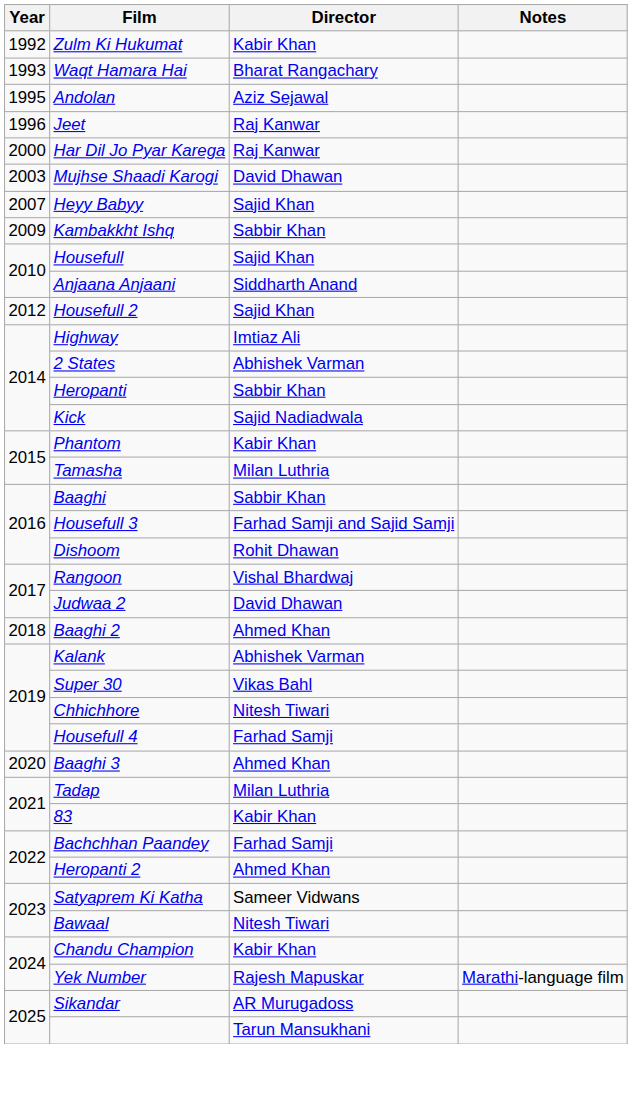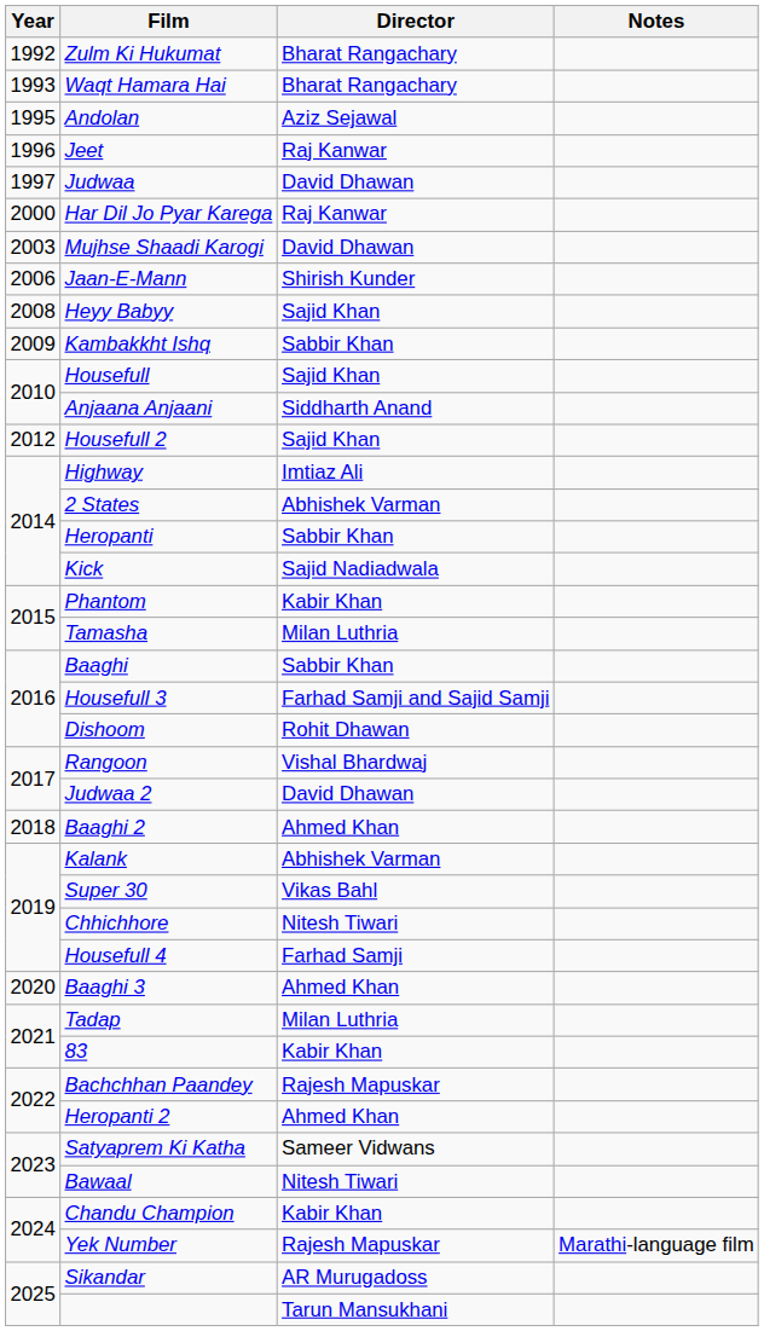 <table class="wikitable sortable">
 <tr style="text-align:center;">
 <th>Year</th>
 <th>Film</th>
 <th>Director</th>
 <th>Notes</th>
 </tr>
 <tr>
 <td>1992</td>
 <td><em><a href='#'>Zulm Ki Hukumat</a></em></td>
-<td><a href='#'>Kabir Khan</a></td>
+<td><a href='#'>Bharat Rangachary</a></td>
 <td></td>
 </tr>
 <tr>
 <td>1993</td>
 <td><em><a href='#'>Waqt Hamara Hai</a></em></td>
 <td><a href='#'>Bharat Rangachary</a></td>
 <td></td>
 </tr>
 <tr>
 <td>1995</td>
 <td><em><a href='#'>Andolan</a></em></td>
 <td><a href='#'>Aziz Sejawal</a></td>
 <td></td>
 </tr>
 <tr>
 <td>1996</td>
 <td><em><a href='#'>Jeet</a></em></td>
 <td><a href='#'>Raj Kanwar</a></td>
 <td></td>
 </tr>
 <tr>
+<td>1997</td>
+<td><em><a href='#'>Judwaa</a></em></td>
+<td><a href='#'>David Dhawan</a></td>
+<td></td>
+</tr>
+<tr>
 <td>2000</td>
 <td><em><a href='#'>Har Dil Jo Pyar Karega</a></em></td>
 <td><a href='#'>Raj Kanwar</a></td>
 <td></td>
 </tr>
 <tr>
 <td>2003</td>
 <td><em><a href='#'>Mujhse Shaadi Karogi</a></em></td>
 <td><a href='#'>David Dhawan</a></td>
 <td></td>
 </tr>
 <tr>
-<td>2007</td>
+<td>2006</td>
+<td><em><a href='#'>Jaan-E-Mann</a></em></td>
+<td><a href='#'>Shirish Kunder</a></td>
+<td></td>
+</tr>
+<tr>
+<td>2008</td>
 <td><em><a href='#'>Heyy Babyy</a></em></td>
 <td><a href='#'>Sajid Khan</a></td>
 <td></td>
 </tr>
 <tr>
 <td>2009</td>
 <td><em><a href='#'>Kambakkht Ishq</a></em></td>
 <td><a href='#'>Sabbir Khan</a></td>
 <td></td>
 </tr>
 <tr>
 <td rowspan="2">2010</td>
 <td><em><a href='#'>Housefull</a></em></td>
 <td><a href='#'>Sajid Khan</a></td>
 <td></td>
 </tr>
 <tr>
 <td><em><a href='#'>Anjaana Anjaani</a></em></td>
 <td><a href='#'>Siddharth Anand</a></td>
 <td></td>
 </tr>
 <tr>
 <td>2012</td>
 <td><em><a href='#'>Housefull 2</a></em></td>
 <td><a href='#'>Sajid Khan</a></td>
 <td></td>
 </tr>
 <tr>
 <td rowspan="4">2014</td>
 <td><em><a href='#'>Highway</a></em></td>
 <td><a href='#'>Imtiaz Ali</a></td>
 <td></td>
 </tr>
 <tr>
 <td><em><a href='#'>2 States</a></em></td>
 <td><a href='#'>Abhishek Varman</a></td>
 <td></td>
 </tr>
 <tr>
 <td><em><a href='#'>Heropanti</a></em></td>
 <td><a href='#'>Sabbir Khan</a></td>
 <td></td>
 </tr>
 <tr>
 <td><em><a href='#'>Kick</a></em></td>
 <td><a href='#'>Sajid Nadiadwala</a></td>
 <td></td>
 </tr>
 <tr>
 <td rowspan="2">2015</td>
 <td><em><a href='#'>Phantom</a></em></td>
 <td><a href='#'>Kabir Khan</a></td>
 <td></td>
 </tr>
 <tr>
 <td><em><a href='#'>Tamasha</a></em></td>
 <td><a href='#'>Milan Luthria</a></td>
 <td></td>
 </tr>
 <tr>
 <td rowspan="3">2016</td>
 <td><em><a href='#'>Baaghi</a></em></td>
 <td><a href='#'>Sabbir Khan</a></td>
 <td></td>
 </tr>
 <tr>
 <td><em><a href='#'>Housefull 3</a></em></td>
 <td><a href='#'>Farhad Samji and Sajid Samji</a></td>
 <td></td>
 </tr>
 <tr>
 <td><em><a href='#'>Dishoom</a></em></td>
 <td><a href='#'>Rohit Dhawan</a></td>
 <td></td>
 </tr>
 <tr>
 <td rowspan="2">2017</td>
 <td><em><a href='#'>Rangoon</a></em></td>
 <td><a href='#'>Vishal Bhardwaj</a></td>
 <td></td>
 </tr>
 <tr>
 <td><em><a href='#'>Judwaa 2</a></em></td>
 <td><a href='#'>David Dhawan</a></td>
 <td></td>
 </tr>
 <tr>
 <td>2018</td>
 <td><em><a href='#'>Baaghi 2</a></em></td>
 <td><a href='#'>Ahmed Khan</a></td>
 <td></td>
 </tr>
 <tr>
 <td rowspan="4">2019</td>
 <td><em><a href='#'>Kalank</a></em></td>
 <td><a href='#'>Abhishek Varman</a></td>
 <td></td>
 </tr>
 <tr>
 <td><em><a href='#'>Super 30</a></em></td>
 <td><a href='#'>Vikas Bahl</a></td>
 <td></td>
 </tr>
 <tr>
 <td><em><a href='#'>Chhichhore</a></em></td>
 <td><a href='#'>Nitesh Tiwari</a></td>
 <td></td>
 </tr>
 <tr>
 <td><em><a href='#'>Housefull 4</a></em></td>
 <td><a href='#'>Farhad Samji</a></td>
 <td></td>
 </tr>
 <tr>
 <td>2020</td>
 <td><em><a href='#'>Baaghi 3</a></em></td>
 <td><a href='#'>Ahmed Khan</a></td>
 <td></td>
 </tr>
 <tr>
 <td rowspan="2">2021</td>
 <td><em><a href='#'>Tadap</a></em></td>
 <td><a href='#'>Milan Luthria</a></td>
 <td></td>
 </tr>
 <tr>
 <td><em><a href='#'>83</a></em></td>
 <td><a href='#'>Kabir Khan</a></td>
 <td></td>
 </tr>
 <tr>
 <td rowspan="2">2022</td>
 <td><em><a href='#'>Bachchhan Paandey</a></em></td>
-<td><a href='#'>Farhad Samji</a></td>
+<td><a href='#'>Rajesh Mapuskar</a></td>
 <td></td>
 </tr>
 <tr>
 <td><em><a href='#'>Heropanti 2</a></em></td>
 <td><a href='#'>Ahmed Khan</a></td>
 <td></td>
 </tr>
 <tr>
 <td rowspan="2">2023</td>
 <td><em><a href='#'>Satyaprem Ki Katha</a></em></td>
 <td>Sameer Vidwans</td>
 <td></td>
 </tr>
 <tr>
 <td><em><a href='#'>Bawaal</a></em></td>
 <td><a href='#'>Nitesh Tiwari</a></td>
 <td></td>
 </tr>
 <tr>
 <td rowspan="2">2024</td>
 <td><em><a href='#'>Chandu Champion</a></em></td>
 <td><a href='#'>Kabir Khan</a></td>
 <td></td>
 </tr>
 <tr>
 <td><em><a href='#'>Yek Number</a></em></td>
 <td><a href='#'>Rajesh Mapuskar</a></td>
 <td><a href='#'>Marathi</a>-language film</td>
 </tr>
 <tr>
 <td rowspan="2">2025</td>
 <td><em><a href='#'>Sikandar</a></em></td>
 <td><a href='#'>AR Murugadoss</a></td>
 <td></td>
 </tr>
 <tr>
 <td></td>
 <td><a href='#'>Tarun Mansukhani</a></td>
 <td></td>
 </tr>
 </table>
